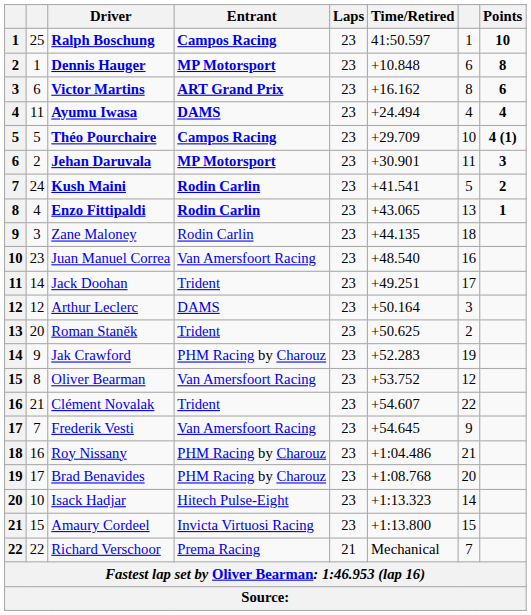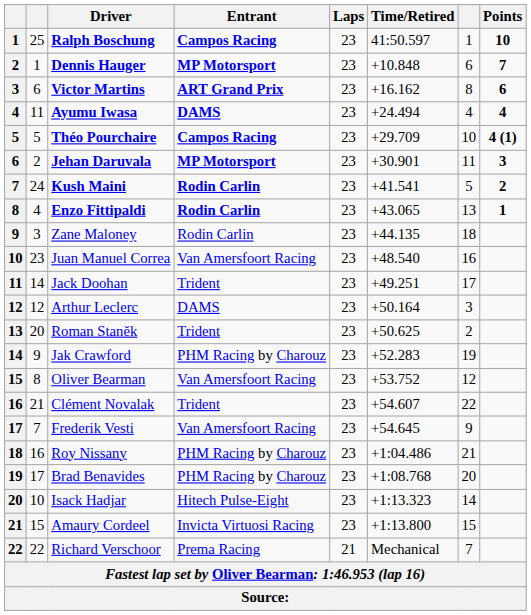 <table class="wikitable" style="font-size:85%">
 <tr>
 <th scope="col"></th>
 <th scope="col"></th>
 <th scope="col">Driver</th>
 <th scope="col">Entrant</th>
 <th scope="col">Laps</th>
 <th scope="col">Time/Retired</th>
 <th scope="col"></th>
 <th scope="col">Points</th>
 </tr>
 <tr>
 <th>1</th>
 <td align="center">25</td>
 <td> <strong><a href='#'>Ralph Boschung</a></strong></td>
 <td><strong><a href='#'>Campos Racing</a></strong></td>
 <td align="center">23</td>
 <td>41:50.597</td>
 <td align="center">1</td>
 <td align="center"><strong>10</strong></td>
 </tr>
 <tr>
 <th>2</th>
 <td align="center">1</td>
 <td> <strong><a href='#'>Dennis Hauger</a></strong></td>
 <td><strong><a href='#'>MP Motorsport</a></strong></td>
 <td align="center">23</td>
 <td>+10.848</td>
 <td align="center">6</td>
-<td align="center"><strong>8</strong></td>
+<td align="center"><strong>7</strong></td>
 </tr>
 <tr>
 <th>3</th>
 <td align="center">6</td>
 <td> <strong><a href='#'>Victor Martins</a></strong></td>
 <td><strong><a href='#'>ART Grand Prix</a></strong></td>
 <td align="center">23</td>
 <td>+16.162</td>
 <td align="center">8</td>
 <td align="center"><strong>6</strong></td>
 </tr>
 <tr>
 <th>4</th>
 <td align="center">11</td>
 <td> <strong><a href='#'>Ayumu Iwasa</a></strong></td>
 <td><strong><a href='#'>DAMS</a></strong></td>
 <td align="center">23</td>
 <td>+24.494</td>
 <td align="center">4</td>
 <td align="center"><strong>4</strong></td>
 </tr>
 <tr>
 <th>5</th>
 <td align="center">5</td>
 <td> <strong><a href='#'>Théo Pourchaire</a></strong></td>
 <td><strong><a href='#'>Campos Racing</a></strong></td>
 <td align="center">23</td>
 <td>+29.709</td>
 <td align="center">10</td>
 <td align="center"><strong>4 (1)</strong></td>
 </tr>
 <tr>
 <th>6</th>
 <td align="center">2</td>
 <td> <strong><a href='#'>Jehan Daruvala</a></strong></td>
 <td><strong><a href='#'>MP Motorsport</a></strong></td>
 <td align="center">23</td>
 <td>+30.901</td>
 <td align="center">11</td>
 <td align="center"><strong>3</strong></td>
 </tr>
 <tr>
 <th>7</th>
 <td align="center">24</td>
 <td> <strong><a href='#'>Kush Maini</a></strong></td>
 <td><strong><a href='#'>Rodin Carlin</a></strong></td>
 <td align="center">23</td>
 <td>+41.541</td>
 <td align="center">5</td>
 <td align="center"><strong>2</strong></td>
 </tr>
 <tr>
 <th>8</th>
 <td align="center">4</td>
 <td> <strong><a href='#'>Enzo Fittipaldi</a></strong></td>
 <td><strong><a href='#'>Rodin Carlin</a></strong></td>
 <td align="center">23</td>
 <td>+43.065</td>
 <td align="center">13</td>
 <td align="center"><strong>1</strong></td>
 </tr>
 <tr>
 <th>9</th>
 <td align="center">3</td>
 <td> <a href='#'>Zane Maloney</a></td>
 <td><a href='#'>Rodin Carlin</a></td>
 <td align="center">23</td>
 <td>+44.135</td>
 <td align="center">18</td>
 <td align="center"></td>
 </tr>
 <tr>
 <th>10</th>
 <td align="center">23</td>
 <td> <a href='#'>Juan Manuel Correa</a></td>
 <td><a href='#'>Van Amersfoort Racing</a></td>
 <td align="center">23</td>
 <td>+48.540</td>
 <td align="center">16</td>
 <td align="center"></td>
 </tr>
 <tr>
 <th>11</th>
 <td align="center">14</td>
 <td> <a href='#'>Jack Doohan</a></td>
 <td><a href='#'>Trident</a></td>
 <td align="center">23</td>
 <td>+49.251</td>
 <td align="center">17</td>
 <td align="center"></td>
 </tr>
 <tr>
 <th>12</th>
 <td align="center">12</td>
 <td> <a href='#'>Arthur Leclerc</a></td>
 <td><a href='#'>DAMS</a></td>
 <td align="center">23</td>
 <td>+50.164</td>
 <td align="center">3</td>
 <td></td>
 </tr>
 <tr>
 <th>13</th>
 <td align="center">20</td>
 <td> <a href='#'>Roman Staněk</a></td>
 <td><a href='#'>Trident</a></td>
 <td align="center">23</td>
 <td>+50.625</td>
 <td align="center">2</td>
 <td></td>
 </tr>
 <tr>
 <th>14</th>
 <td align="center">9</td>
 <td> <a href='#'>Jak Crawford</a></td>
 <td><a href='#'>PHM Racing</a> by <a href='#'>Charouz</a></td>
 <td align="center">23</td>
 <td>+52.283</td>
 <td align="center">19</td>
 <td></td>
 </tr>
 <tr>
 <th>15</th>
 <td align="center">8</td>
 <td> <a href='#'>Oliver Bearman</a></td>
 <td><a href='#'>Van Amersfoort Racing</a></td>
 <td align="center">23</td>
 <td>+53.752</td>
 <td align="center">12</td>
 <td align="center"></td>
 </tr>
 <tr>
 <th>16</th>
 <td align="center">21</td>
 <td> <a href='#'>Clément Novalak</a></td>
 <td><a href='#'>Trident</a></td>
 <td align="center">23</td>
 <td>+54.607</td>
 <td align="center">22</td>
 <td></td>
 </tr>
 <tr>
 <th>17</th>
 <td align="center">7</td>
 <td> <a href='#'>Frederik Vesti</a></td>
 <td><a href='#'>Van Amersfoort Racing</a></td>
 <td align="center">23</td>
 <td>+54.645</td>
 <td align="center">9</td>
 <td></td>
 </tr>
 <tr>
 <th>18</th>
 <td align="center">16</td>
 <td> <a href='#'>Roy Nissany</a></td>
 <td><a href='#'>PHM Racing</a> by <a href='#'>Charouz</a></td>
 <td align="center">23</td>
 <td>+1:04.486</td>
 <td align="center">21</td>
 <td></td>
 </tr>
 <tr>
 <th>19</th>
 <td align="center">17</td>
 <td> <a href='#'>Brad Benavides</a></td>
 <td><a href='#'>PHM Racing</a> by <a href='#'>Charouz</a></td>
 <td align="center">23</td>
 <td>+1:08.768</td>
 <td align="center">20</td>
 <td align="center"></td>
 </tr>
 <tr>
 <th>20</th>
 <td align="center">10</td>
 <td> <a href='#'>Isack Hadjar</a></td>
 <td><a href='#'>Hitech Pulse-Eight</a></td>
 <td align="center">23</td>
 <td>+1:13.323</td>
 <td align="center">14</td>
 <td align="center"></td>
 </tr>
 <tr>
 <th>21</th>
 <td align="center">15</td>
 <td> <a href='#'>Amaury Cordeel</a></td>
 <td><a href='#'>Invicta Virtuosi Racing</a></td>
 <td align="center">23</td>
 <td>+1:13.800</td>
 <td align="center">15</td>
 <td></td>
 </tr>
 <tr>
 <th>22</th>
 <td align="center">22</td>
 <td> <a href='#'>Richard Verschoor</a></td>
 <td><a href='#'>Prema Racing</a></td>
 <td align="center">21</td>
 <td>Mechanical</td>
 <td align="center">7</td>
 <td></td>
 </tr>
 <tr>
 <th colspan="8"><em>Fastest lap set by</em> <strong> <a href='#'>Oliver Bearman</a><strong><em>: 1:46.953 (lap 16)<em></th>
 </tr>
 <tr>
 <th colspan="8">Source:</th>
 </tr>
 </table>
